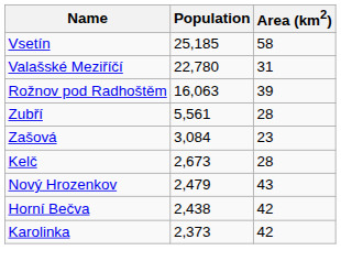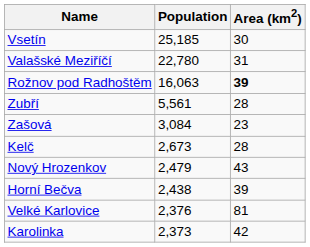 <table class="wikitable sortable">
 <tr>
 <th>Name</th>
 <th>Population</th>
 <th>Area (km<sup>2</sup>)</th>
 </tr>
 <tr>
 <td><a href='#'>Vsetín</a></td>
 <td>25,185</td>
-<td>58</td>
+<td>30</td>
 </tr>
 <tr>
 <td><a href='#'>Valašské Meziříčí</a></td>
 <td>22,780</td>
 <td>31</td>
 </tr>
 <tr>
 <td><a href='#'>Rožnov pod Radhoštěm</a></td>
 <td>16,063</td>
-<td>39</td>
+<td><strong>39</strong></td>
 </tr>
 <tr>
 <td><a href='#'>Zubří</a></td>
 <td>5,561</td>
 <td>28</td>
 </tr>
 <tr>
 <td><a href='#'>Zašová</a></td>
 <td>3,084</td>
 <td>23</td>
 </tr>
 <tr>
 <td><a href='#'>Kelč</a></td>
 <td>2,673</td>
 <td>28</td>
 </tr>
 <tr>
 <td><a href='#'>Nový Hrozenkov</a></td>
 <td>2,479</td>
 <td>43</td>
 </tr>
 <tr>
 <td><a href='#'>Horní Bečva</a></td>
 <td>2,438</td>
-<td>42</td>
+<td>39</td>
+</tr>
+<tr>
+<td><a href='#'>Velké Karlovice</a></td>
+<td>2,376</td>
+<td>81</td>
 </tr>
 <tr>
 <td><a href='#'>Karolinka</a></td>
 <td>2,373</td>
 <td>42</td>
 </tr>
 </table>
